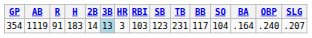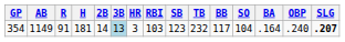 <table class="wikitable">
 <tr>
 <th><a href='#'>GP</a></th>
 <th><a href='#'>AB</a></th>
 <th><a href='#'>R</a></th>
 <th><a href='#'>H</a></th>
 <th><a href='#'>2B</a></th>
 <th><a href='#'>3B</a></th>
 <th><a href='#'>HR</a></th>
 <th><a href='#'>RBI</a></th>
 <th><a href='#'>SB</a></th>
 <th><a href='#'>TB</a></th>
 <th><a href='#'>BB</a></th>
 <th><a href='#'>SO</a></th>
 <th><a href='#'>BA</a></th>
 <th><a href='#'>OBP</a></th>
 <th><a href='#'>SLG</a></th>
 </tr>
 <tr align=center>
 <td>354</td>
-<td>1119</td>
+<td>1149</td>
 <td>91</td>
-<td>183</td>
+<td>181</td>
 <td>14</td>
 <td style="background: lightblue;">13</td>
 <td>3</td>
 <td>103</td>
 <td>123</td>
-<td>231</td>
+<td>232</td>
 <td>117</td>
 <td>104</td>
 <td>.164</td>
 <td>.240</td>
-<td>.207</td>
+<td><strong>.207</strong></td>
 </tr>
 </table>
